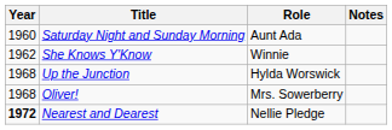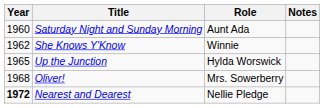 <table class="wikitable">
 <tr>
 <th>Year</th>
 <th>Title</th>
 <th>Role</th>
 <th>Notes</th>
 </tr>
 <tr>
 <td>1960</td>
 <td><em><a href='#'>Saturday Night and Sunday Morning</a></em></td>
 <td>Aunt Ada</td>
 <td></td>
 </tr>
 <tr>
 <td>1962</td>
 <td><em><a href='#'>She Knows Y'Know</a></em></td>
 <td>Winnie</td>
 <td></td>
 </tr>
 <tr>
-<td>1968</td>
+<td>1965</td>
 <td><em><a href='#'>Up the Junction</a></em></td>
 <td>Hylda Worswick</td>
 <td></td>
 </tr>
 <tr>
 <td>1968</td>
 <td><em><a href='#'>Oliver!</a></em></td>
 <td>Mrs. Sowerberry</td>
 <td></td>
 </tr>
 <tr>
 <td><strong>1972</strong></td>
 <td><em><a href='#'>Nearest and Dearest</a></em></td>
 <td>Nellie Pledge</td>
 <td></td>
 </tr>
 </table>
